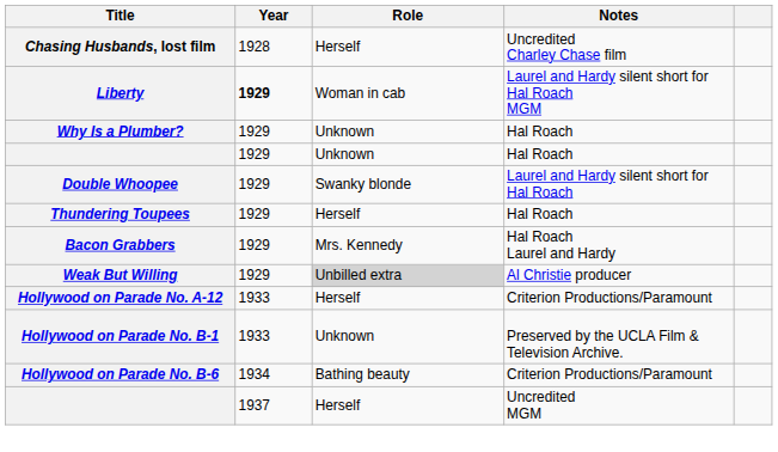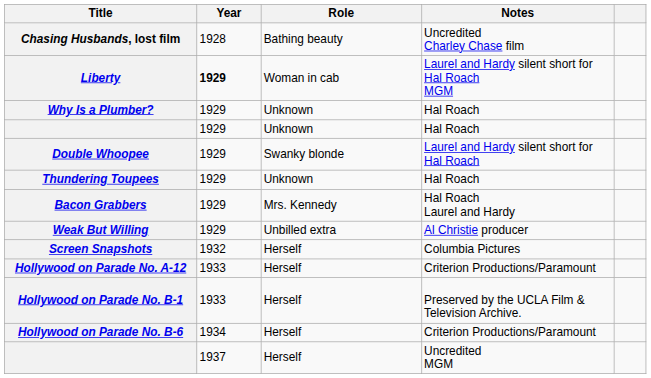 <table class="wikitable sortable plainrowheaders">
 <tr>
 <th scope="col" style="width: 30%">Title</th>
 <th scope="col" style="width: 10%">Year</th>
 <th scope="col" style="width: 25%" class="unsortable">Role</th>
 <th scope="col" style="width: 30%" class="unsortable">Notes</th>
 <th scope="col" style="width: 5%" class="unsortable"></th>
 </tr>
 <tr>
 <th scope="row"><em>Chasing Husbands</em>, lost film</th>
 <td>1928</td>
-<td>Herself</td>
+<td>Bathing beauty</td>
 <td>Uncredited<br><a href='#'>Charley Chase</a> film</td>
 <td style="text-align: center"></td>
 </tr>
 <tr>
 <th scope="row"><em><a href='#'>Liberty</a></em></th>
 <td><strong>1929</strong></td>
 <td>Woman in cab</td>
 <td><a href='#'>Laurel and Hardy</a> silent short for <a href='#'>Hal Roach</a><br><a href='#'>MGM</a></td>
 <td style="text-align: center"></td>
 </tr>
 <tr>
 <th scope="row"><em><a href='#'>Why Is a Plumber?</a></em></th>
 <td>1929</td>
 <td>Unknown</td>
 <td>Hal Roach</td>
 <td style="text-align: center"></td>
 </tr>
 <tr>
 <th scope="row"></th>
 <td>1929</td>
 <td>Unknown</td>
 <td>Hal Roach</td>
 <td style="text-align: center"></td>
 </tr>
 <tr>
 <th scope="row"><em><a href='#'>Double Whoopee</a></em></th>
 <td>1929</td>
 <td>Swanky blonde</td>
 <td><a href='#'>Laurel and Hardy</a> silent short for <a href='#'>Hal Roach</a></td>
 <td style="text-align: center"></td>
 </tr>
 <tr>
 <th scope="row"><em><a href='#'>Thundering Toupees</a></em></th>
 <td>1929</td>
-<td>Herself</td>
+<td>Unknown</td>
 <td>Hal Roach</td>
 <td style="text-align: center"></td>
 </tr>
 <tr>
 <th scope="row"><em><a href='#'>Bacon Grabbers</a></em></th>
 <td>1929</td>
 <td>Mrs. Kennedy</td>
 <td>Hal Roach<br>Laurel and Hardy</td>
 <td style="text-align: center"></td>
 </tr>
 <tr>
 <th scope="row"><em><a href='#'>Weak But Willing</a></em></th>
 <td>1929</td>
-<td style="background: lightgrey;">Unbilled extra</td>
+<td>Unbilled extra</td>
 <td><a href='#'>Al Christie</a> producer</td>
+<td style="text-align: center"></td>
+</tr>
+<tr>
+<th scope="row"><em><a href='#'>Screen Snapshots</a></em></th>
+<td>1932</td>
+<td>Herself</td>
+<td>Columbia Pictures</td>
 <td style="text-align: center"></td>
 </tr>
 <tr>
 <th scope="row"><em><a href='#'>Hollywood on Parade No. A-12</a></em></th>
 <td>1933</td>
 <td>Herself</td>
 <td>Criterion Productions/Paramount</td>
 <td style="text-align: center"></td>
 </tr>
 <tr>
 <th scope="row"><em><a href='#'>Hollywood on Parade No. B-1</a></em></th>
 <td>1933</td>
-<td>Unknown</td>
+<td>Herself</td>
 <td Louis Lewyn Productions><br>Preserved by the UCLA Film & Television Archive.</td>
 <td style="text-align: center"></td>
 </tr>
 <tr>
 <th scope="row"><em><a href='#'>Hollywood on Parade No. B-6</a></em></th>
 <td>1934</td>
-<td>Bathing beauty</td>
+<td>Herself</td>
 <td>Criterion Productions/Paramount</td>
 <td style="text-align: center"></td>
 </tr>
 <tr>
 <th scope="row"></th>
 <td>1937</td>
 <td>Herself</td>
 <td>Uncredited<br>MGM</td>
 <td style="text-align: center"></td>
 </tr>
 </table>
